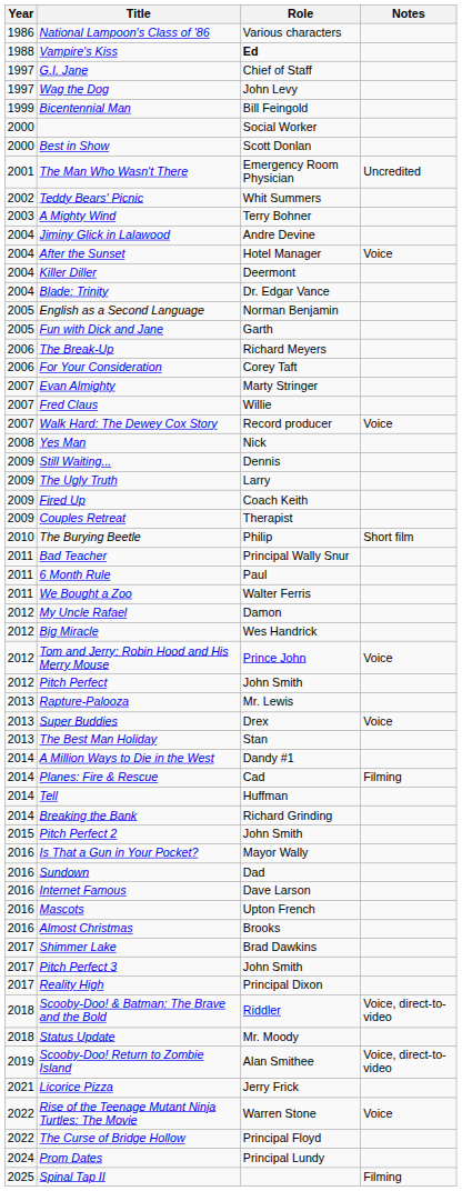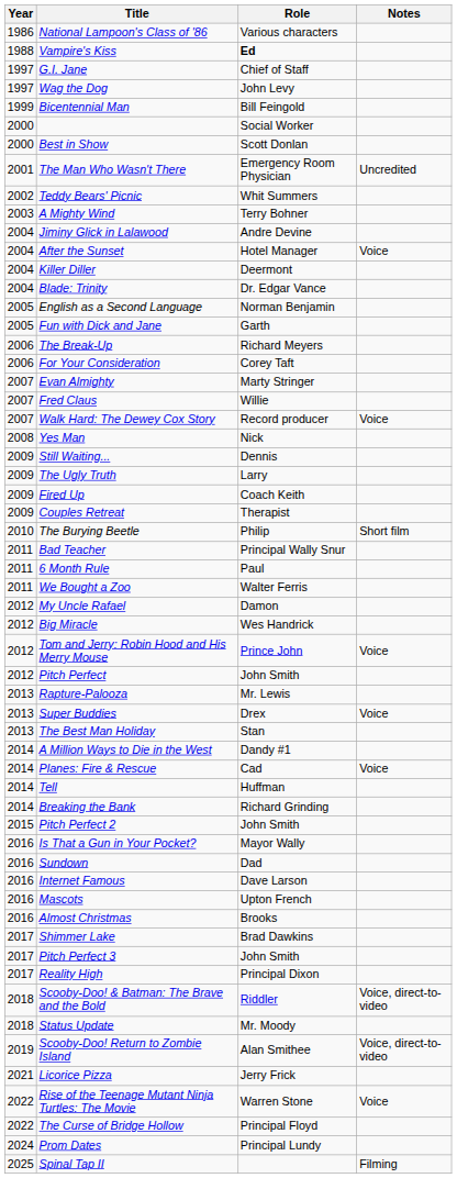 <table class="wikitable sortable">
 <tr>
 <th>Year</th>
 <th>Title</th>
 <th>Role</th>
 <th>Notes</th>
 </tr>
 <tr>
 <td>1986</td>
 <td><em><a href='#'>National Lampoon's Class of '86</a></em></td>
 <td>Various characters</td>
 <td></td>
 </tr>
 <tr>
 <td>1988</td>
 <td><em><a href='#'>Vampire's Kiss</a></em></td>
 <td><strong>Ed</strong></td>
 <td></td>
 </tr>
 <tr>
 <td>1997</td>
 <td><em><a href='#'>G.I. Jane</a></em></td>
 <td>Chief of Staff</td>
 <td></td>
 </tr>
 <tr>
 <td>1997</td>
 <td><em><a href='#'>Wag the Dog</a></em></td>
 <td>John Levy</td>
 <td></td>
 </tr>
 <tr>
 <td>1999</td>
 <td><em><a href='#'>Bicentennial Man</a></em></td>
 <td>Bill Feingold</td>
 <td></td>
 </tr>
 <tr>
 <td>2000</td>
 <td><em></em></td>
 <td>Social Worker</td>
 <td></td>
 </tr>
 <tr>
 <td>2000</td>
 <td><em><a href='#'>Best in Show</a></em></td>
 <td>Scott Donlan</td>
 <td></td>
 </tr>
 <tr>
 <td>2001</td>
 <td><em><a href='#'>The Man Who Wasn't There</a></em></td>
 <td>Emergency Room Physician</td>
 <td>Uncredited</td>
 </tr>
 <tr>
 <td>2002</td>
 <td><em><a href='#'>Teddy Bears' Picnic</a></em></td>
 <td>Whit Summers</td>
 <td></td>
 </tr>
 <tr>
 <td>2003</td>
 <td><em><a href='#'>A Mighty Wind</a></em></td>
 <td>Terry Bohner</td>
 <td></td>
 </tr>
 <tr>
 <td>2004</td>
 <td><em><a href='#'>Jiminy Glick in Lalawood</a></em></td>
 <td>Andre Devine</td>
 <td></td>
 </tr>
 <tr>
 <td>2004</td>
 <td><em><a href='#'>After the Sunset</a></em></td>
 <td>Hotel Manager</td>
 <td>Voice</td>
 </tr>
 <tr>
 <td>2004</td>
 <td><em><a href='#'>Killer Diller</a></em></td>
 <td>Deermont</td>
 <td></td>
 </tr>
 <tr>
 <td>2004</td>
 <td><em><a href='#'>Blade: Trinity</a></em></td>
 <td>Dr. Edgar Vance</td>
 </tr>
 <tr>
 <td>2005</td>
 <td><em>English as a Second Language</em></td>
 <td>Norman Benjamin</td>
 <td></td>
 </tr>
 <tr>
 <td>2005</td>
 <td><em><a href='#'>Fun with Dick and Jane</a></em></td>
 <td>Garth</td>
 <td></td>
 </tr>
 <tr>
 <td>2006</td>
 <td><em><a href='#'>The Break-Up</a></em></td>
 <td>Richard Meyers</td>
 <td></td>
 </tr>
 <tr>
 <td>2006</td>
 <td><em><a href='#'>For Your Consideration</a></em></td>
 <td>Corey Taft</td>
 <td></td>
 </tr>
 <tr>
 <td>2007</td>
 <td><em><a href='#'>Evan Almighty</a></em></td>
 <td>Marty Stringer</td>
 <td></td>
 </tr>
 <tr>
 <td>2007</td>
 <td><em><a href='#'>Fred Claus</a></em></td>
 <td>Willie</td>
 <td></td>
 </tr>
 <tr>
 <td>2007</td>
 <td><em><a href='#'>Walk Hard: The Dewey Cox Story</a></em></td>
 <td>Record producer</td>
 <td>Voice</td>
 </tr>
 <tr>
 <td>2008</td>
 <td><em><a href='#'>Yes Man</a></em></td>
 <td>Nick</td>
 <td></td>
 </tr>
 <tr>
 <td>2009</td>
 <td><em><a href='#'>Still Waiting...</a></em></td>
 <td>Dennis</td>
 <td></td>
 </tr>
 <tr>
 <td>2009</td>
 <td><em><a href='#'>The Ugly Truth</a></em></td>
 <td>Larry</td>
 <td></td>
 </tr>
 <tr>
 <td>2009</td>
 <td><em><a href='#'>Fired Up</a></em></td>
 <td>Coach Keith</td>
 <td></td>
 </tr>
 <tr>
 <td>2009</td>
 <td><em><a href='#'>Couples Retreat</a></em></td>
 <td>Therapist</td>
 <td></td>
 </tr>
 <tr>
 <td>2010</td>
 <td><em>The Burying Beetle</em></td>
 <td>Philip</td>
 <td>Short film</td>
 </tr>
 <tr>
 <td>2011</td>
 <td><em><a href='#'>Bad Teacher</a></em></td>
 <td>Principal Wally Snur</td>
 <td></td>
 </tr>
 <tr>
 <td>2011</td>
 <td><em><a href='#'>6 Month Rule</a></em></td>
 <td>Paul</td>
 <td></td>
 </tr>
 <tr>
 <td>2011</td>
 <td><em><a href='#'>We Bought a Zoo</a></em></td>
 <td>Walter Ferris</td>
 <td></td>
 </tr>
 <tr>
 <td>2012</td>
 <td><em><a href='#'>My Uncle Rafael</a></em></td>
 <td>Damon</td>
 <td></td>
 </tr>
 <tr>
 <td>2012</td>
 <td><em><a href='#'>Big Miracle</a></em></td>
 <td>Wes Handrick</td>
 <td></td>
 </tr>
 <tr>
 <td>2012</td>
 <td><em><a href='#'>Tom and Jerry: Robin Hood and His Merry Mouse</a></em></td>
 <td><a href='#'>Prince John</a></td>
 <td>Voice</td>
 </tr>
 <tr>
 <td>2012</td>
 <td><em><a href='#'>Pitch Perfect</a></em></td>
 <td>John Smith</td>
 <td></td>
 </tr>
 <tr>
 <td>2013</td>
 <td><em><a href='#'>Rapture-Palooza</a></em></td>
 <td>Mr. Lewis</td>
 <td></td>
 </tr>
 <tr>
 <td>2013</td>
 <td><em><a href='#'>Super Buddies</a></em></td>
 <td>Drex</td>
 <td>Voice</td>
 </tr>
 <tr>
 <td>2013</td>
 <td><em><a href='#'>The Best Man Holiday</a></em></td>
 <td>Stan</td>
 <td></td>
 </tr>
 <tr>
 <td>2014</td>
 <td><em><a href='#'>A Million Ways to Die in the West</a></em></td>
 <td>Dandy #1</td>
 <td></td>
 </tr>
 <tr>
 <td>2014</td>
 <td><em><a href='#'>Planes: Fire & Rescue</a></em></td>
 <td>Cad</td>
-<td>Filming</td>
+<td>Voice</td>
 </tr>
 <tr>
 <td>2014</td>
 <td><em><a href='#'>Tell</a></em></td>
 <td>Huffman</td>
 <td></td>
 </tr>
 <tr>
 <td>2014</td>
 <td><em><a href='#'>Breaking the Bank</a></em></td>
 <td>Richard Grinding</td>
 <td></td>
 </tr>
 <tr>
 <td>2015</td>
 <td><em><a href='#'>Pitch Perfect 2</a></em></td>
 <td>John Smith</td>
 <td></td>
 </tr>
 <tr>
 <td>2016</td>
 <td><em><a href='#'>Is That a Gun in Your Pocket?</a></em></td>
 <td>Mayor Wally</td>
 <td></td>
 </tr>
 <tr>
 <td>2016</td>
 <td><em><a href='#'>Sundown</a></em></td>
 <td>Dad</td>
 <td></td>
 </tr>
 <tr>
 <td>2016</td>
 <td><em><a href='#'>Internet Famous</a></em></td>
 <td>Dave Larson</td>
 <td></td>
 </tr>
 <tr>
 <td>2016</td>
 <td><em><a href='#'>Mascots</a></em></td>
 <td>Upton French</td>
 <td></td>
 </tr>
 <tr>
 <td>2016</td>
 <td><em><a href='#'>Almost Christmas</a></em></td>
 <td>Brooks</td>
 <td></td>
 </tr>
 <tr>
 <td>2017</td>
 <td><em><a href='#'>Shimmer Lake</a></em></td>
 <td>Brad Dawkins</td>
 <td></td>
 </tr>
 <tr>
 <td>2017</td>
 <td><em><a href='#'>Pitch Perfect 3</a></em></td>
 <td>John Smith</td>
 <td></td>
 </tr>
 <tr>
 <td>2017</td>
 <td><em><a href='#'>Reality High</a></em></td>
 <td>Principal Dixon</td>
 <td></td>
 </tr>
 <tr>
 <td>2018</td>
 <td><em><a href='#'>Scooby-Doo! & Batman: The Brave and the Bold</a></em></td>
 <td><a href='#'>Riddler</a></td>
 <td>Voice, direct-to-video</td>
 </tr>
 <tr>
 <td>2018</td>
 <td><em><a href='#'>Status Update</a></em></td>
 <td>Mr. Moody</td>
 <td></td>
 </tr>
 <tr>
 <td>2019</td>
 <td><em><a href='#'>Scooby-Doo! Return to Zombie Island</a></em></td>
 <td>Alan Smithee</td>
 <td>Voice, direct-to-video</td>
 </tr>
 <tr>
 <td>2021</td>
 <td><em><a href='#'>Licorice Pizza</a></em></td>
 <td>Jerry Frick</td>
 <td></td>
 </tr>
 <tr>
 <td>2022</td>
 <td><em><a href='#'>Rise of the Teenage Mutant Ninja Turtles: The Movie</a></em></td>
 <td>Warren Stone</td>
 <td>Voice</td>
 </tr>
 <tr>
 <td>2022</td>
 <td><em><a href='#'>The Curse of Bridge Hollow</a></em></td>
 <td>Principal Floyd</td>
 <td></td>
 </tr>
 <tr>
 <td>2024</td>
 <td><em><a href='#'>Prom Dates</a></em></td>
 <td>Principal Lundy</td>
 <td></td>
 </tr>
 <tr>
 <td>2025</td>
 <td><em><a href='#'>Spinal Tap II</a></em></td>
 <td></td>
 <td>Filming</td>
 </tr>
 </table>
